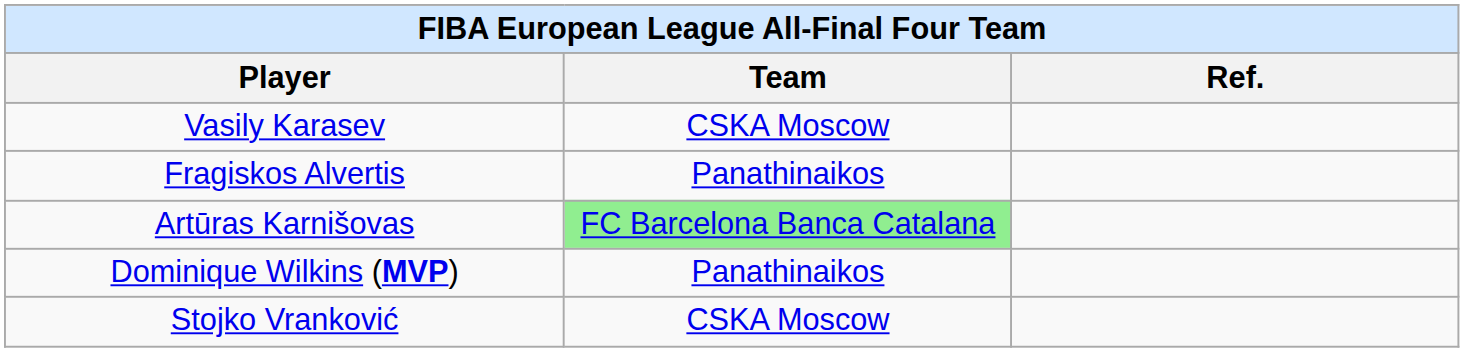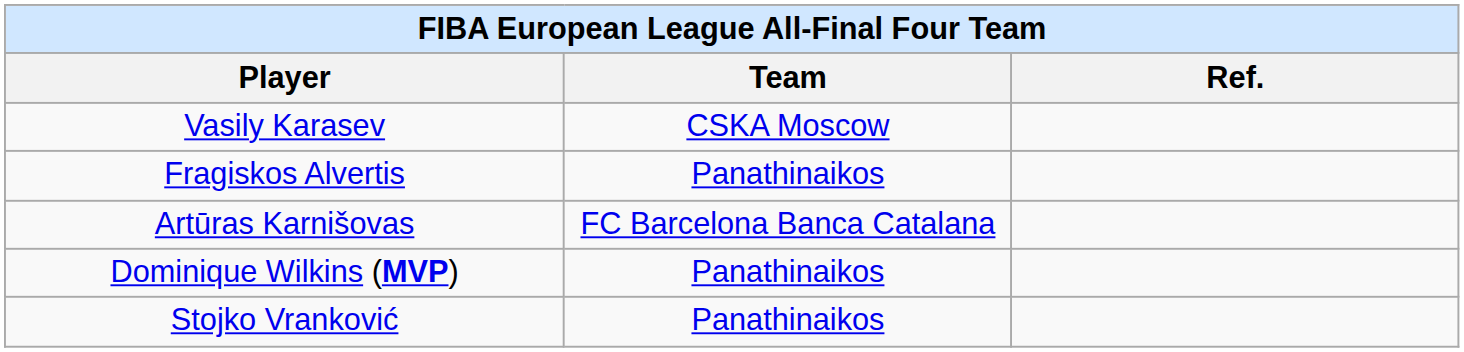 <table class="wikitable" style="text-align: center;" width="60%">
 <tr>
 <td colspan=4 bgcolor="#D0E7FF"><strong>FIBA European League All-Final Four Team</strong></td>
 </tr>
 <tr>
 <th width=25%>Player</th>
 <th width=20%>Team</th>
 <th width=20%>Ref.</th>
 </tr>
 <tr>
 <td align="center"> <a href='#'>Vasily Karasev</a></td>
 <td><a href='#'>CSKA Moscow</a></td>
 <td></td>
 </tr>
 <tr>
 <td align="center"> <a href='#'>Fragiskos Alvertis</a></td>
 <td><a href='#'>Panathinaikos</a></td>
 <td></td>
 </tr>
 <tr>
 <td align="center"> <a href='#'>Artūras Karnišovas</a></td>
-<td style="background: lightgreen;"><a href='#'>FC Barcelona Banca Catalana</a></td>
+<td><a href='#'>FC Barcelona Banca Catalana</a></td>
 <td></td>
 </tr>
 <tr>
 <td align="center"> <a href='#'>Dominique Wilkins</a> (<strong><a href='#'>MVP</a></strong>)</td>
 <td><a href='#'>Panathinaikos</a></td>
 <td></td>
 </tr>
 <tr>
 <td align="center"> <a href='#'>Stojko Vranković</a></td>
-<td><a href='#'>CSKA Moscow</a></td>
+<td><a href='#'>Panathinaikos</a></td>
 <td></td>
 </tr>
 </table>
